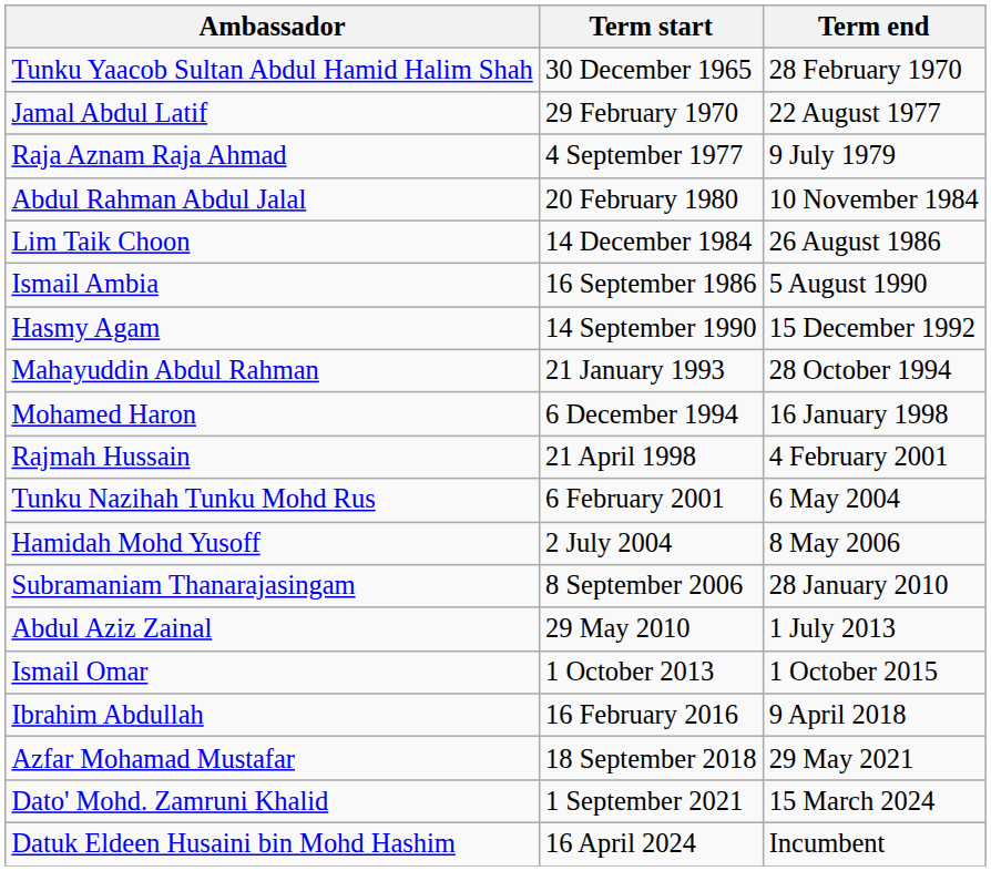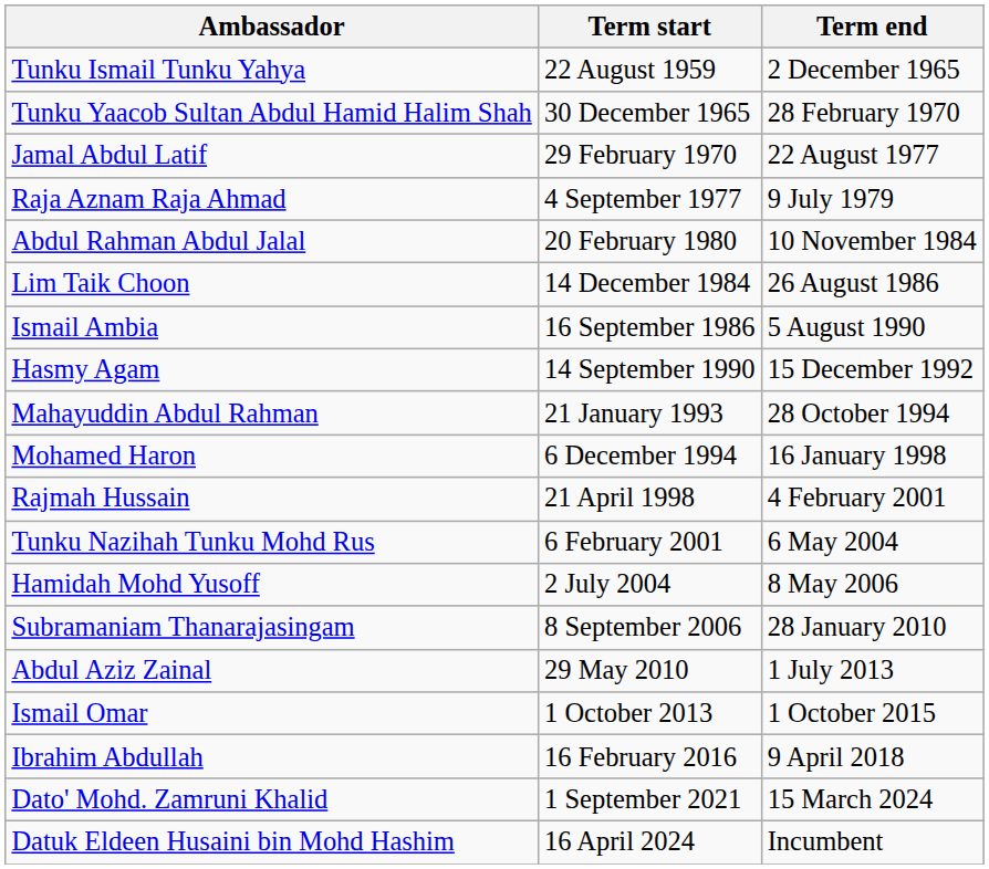 <table class=wikitable>
 <tr>
 <th>Ambassador</th>
 <th>Term start</th>
 <th>Term end</th>
+</tr>
+<tr>
+<td><a href='#'>Tunku Ismail Tunku Yahya</a></td>
+<td>22 August 1959</td>
+<td>2 December 1965</td>
 </tr>
 <tr>
 <td><a href='#'>Tunku Yaacob Sultan Abdul Hamid Halim Shah</a></td>
 <td>30 December 1965</td>
 <td>28 February 1970</td>
 </tr>
 <tr>
 <td><a href='#'>Jamal Abdul Latif</a></td>
 <td>29 February 1970</td>
 <td>22 August 1977</td>
 </tr>
 <tr>
 <td><a href='#'>Raja Aznam Raja Ahmad</a></td>
 <td>4 September 1977</td>
 <td>9 July 1979</td>
 </tr>
 <tr>
 <td><a href='#'>Abdul Rahman Abdul Jalal</a></td>
 <td>20 February 1980</td>
 <td>10 November 1984</td>
 </tr>
 <tr>
 <td><a href='#'>Lim Taik Choon</a></td>
 <td>14 December 1984</td>
 <td>26 August 1986</td>
 </tr>
 <tr>
 <td><a href='#'>Ismail Ambia</a></td>
 <td>16 September 1986</td>
 <td>5 August 1990</td>
 </tr>
 <tr>
 <td><a href='#'>Hasmy Agam</a></td>
 <td>14 September 1990</td>
 <td>15 December 1992</td>
 </tr>
 <tr>
 <td><a href='#'>Mahayuddin Abdul Rahman</a></td>
 <td>21 January 1993</td>
 <td>28 October 1994</td>
 </tr>
 <tr>
 <td><a href='#'>Mohamed Haron</a></td>
 <td>6 December 1994</td>
 <td>16 January 1998</td>
 </tr>
 <tr>
 <td><a href='#'>Rajmah Hussain</a></td>
 <td>21 April 1998</td>
 <td>4 February 2001</td>
 </tr>
 <tr>
 <td><a href='#'>Tunku Nazihah Tunku Mohd Rus</a></td>
 <td>6 February 2001</td>
 <td>6 May 2004</td>
 </tr>
 <tr>
 <td><a href='#'>Hamidah Mohd Yusoff</a></td>
 <td>2 July 2004</td>
 <td>8 May 2006</td>
 </tr>
 <tr>
 <td><a href='#'>Subramaniam Thanarajasingam</a></td>
 <td>8 September 2006</td>
 <td>28 January 2010</td>
 </tr>
 <tr>
 <td><a href='#'>Abdul Aziz Zainal</a></td>
 <td>29 May 2010</td>
 <td>1 July 2013</td>
 </tr>
 <tr>
 <td><a href='#'>Ismail Omar</a></td>
 <td>1 October 2013</td>
 <td>1 October 2015</td>
 </tr>
 <tr>
 <td><a href='#'>Ibrahim Abdullah</a></td>
 <td>16 February 2016</td>
 <td>9 April 2018</td>
 </tr>
 <tr>
-<td><a href='#'>Azfar Mohamad Mustafar</a></td>
-<td>18 September 2018</td>
-<td>29 May 2021</td>
-</tr>
-<tr>
 <td><a href='#'>Dato' Mohd. Zamruni Khalid</a></td>
 <td>1 September 2021</td>
 <td>15 March 2024</td>
 </tr>
 <tr>
 <td><a href='#'>Datuk Eldeen Husaini bin Mohd Hashim</a></td>
 <td>16 April 2024</td>
 <td>Incumbent</td>
 </tr>
 </table>
